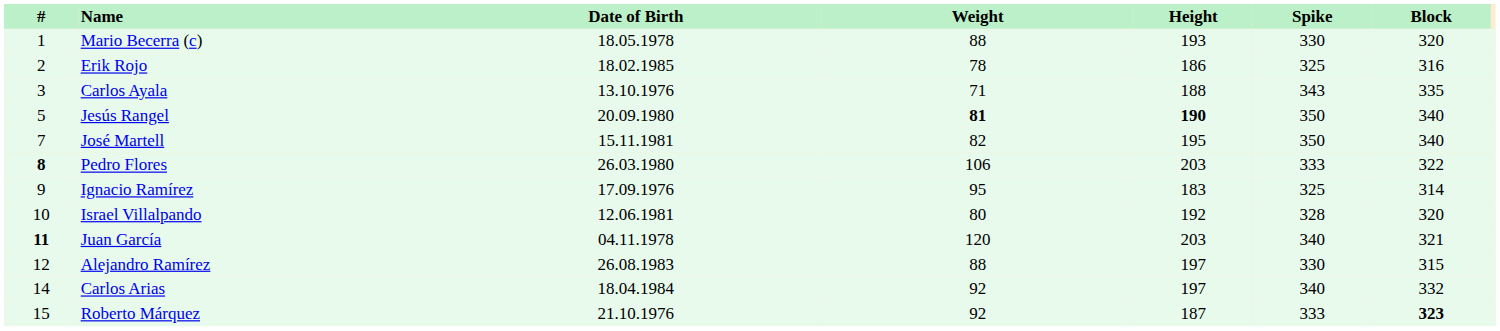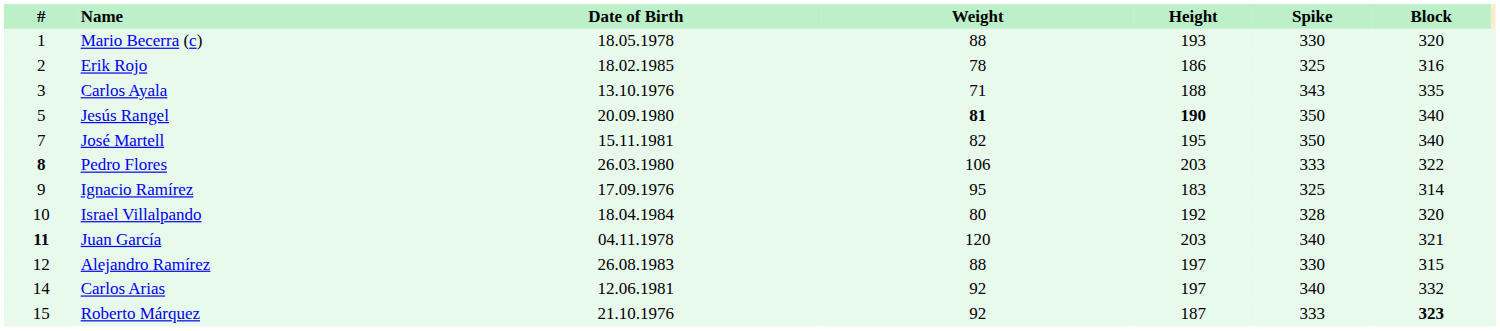 <table border=0 cellpadding=2 cellspacing=0  |- bgcolor=#FFECCE style="text-align:center; font-size:90%;" width=100%>
 <tr bgcolor=#BBF0C9>
 <th width=5%>#</th>
 <th width=25% align=left>Name</th>
 <th width=25%>Date of Birth</th>
 <th width=21%>Weight</th>
 <th width=8%>Height</th>
 <th width=8%>Spike</th>
 <th width=8%>Block</th>
 </tr>
 <tr bgcolor=#E7FAEC>
 <td>1</td>
 <td align=left><a href='#'>Mario Becerra</a> (<a href='#'>c</a>)</td>
 <td>18.05.1978</td>
 <td>88</td>
 <td>193</td>
 <td>330</td>
 <td>320</td>
 <td></td>
 </tr>
 <tr bgcolor=#E7FAEC>
 <td>2</td>
 <td align=left><a href='#'>Erik Rojo</a></td>
 <td>18.02.1985</td>
 <td>78</td>
 <td>186</td>
 <td>325</td>
 <td>316</td>
 <td></td>
 </tr>
 <tr bgcolor=#E7FAEC>
 <td>3</td>
 <td align=left><a href='#'>Carlos Ayala</a></td>
 <td>13.10.1976</td>
 <td>71</td>
 <td>188</td>
 <td>343</td>
 <td>335</td>
 <td></td>
 </tr>
 <tr bgcolor=#E7FAEC>
 <td>5</td>
 <td align=left><a href='#'>Jesús Rangel</a></td>
 <td>20.09.1980</td>
 <td><strong>81</strong></td>
 <td><strong>190</strong></td>
 <td>350</td>
 <td>340</td>
 <td></td>
 </tr>
 <tr bgcolor=#E7FAEC>
 <td>7</td>
 <td align=left><a href='#'>José Martell</a></td>
 <td>15.11.1981</td>
 <td>82</td>
 <td>195</td>
 <td>350</td>
 <td>340</td>
 <td></td>
 </tr>
 <tr bgcolor=#E7FAEC>
 <td><strong>8</strong></td>
 <td align=left><a href='#'>Pedro Flores</a></td>
 <td>26.03.1980</td>
 <td>106</td>
 <td>203</td>
 <td>333</td>
 <td>322</td>
 <td></td>
 </tr>
 <tr bgcolor=#E7FAEC>
 <td>9</td>
 <td align=left><a href='#'>Ignacio Ramírez</a></td>
 <td>17.09.1976</td>
 <td>95</td>
 <td>183</td>
 <td>325</td>
 <td>314</td>
 <td></td>
 </tr>
 <tr bgcolor=#E7FAEC>
 <td>10</td>
 <td align=left><a href='#'>Israel Villalpando</a></td>
-<td>12.06.1981</td>
+<td>18.04.1984</td>
 <td>80</td>
 <td>192</td>
 <td>328</td>
 <td>320</td>
 <td></td>
 </tr>
 <tr bgcolor=#E7FAEC>
 <td><strong>11</strong></td>
 <td align=left><a href='#'>Juan García</a></td>
 <td>04.11.1978</td>
 <td>120</td>
 <td>203</td>
 <td>340</td>
 <td>321</td>
 <td></td>
 </tr>
 <tr bgcolor=#E7FAEC>
 <td>12</td>
 <td align=left><a href='#'>Alejandro Ramírez</a></td>
 <td>26.08.1983</td>
 <td>88</td>
 <td>197</td>
 <td>330</td>
 <td>315</td>
 <td></td>
 </tr>
 <tr bgcolor=#E7FAEC>
 <td>14</td>
 <td align=left><a href='#'>Carlos Arias</a></td>
-<td>18.04.1984</td>
+<td>12.06.1981</td>
 <td>92</td>
 <td>197</td>
 <td>340</td>
 <td>332</td>
 <td></td>
 </tr>
 <tr bgcolor=#E7FAEC>
 <td>15</td>
 <td align=left><a href='#'>Roberto Márquez</a></td>
 <td>21.10.1976</td>
 <td>92</td>
 <td>187</td>
 <td>333</td>
 <td><strong>323</strong></td>
 <td></td>
 </tr>
 </table>
